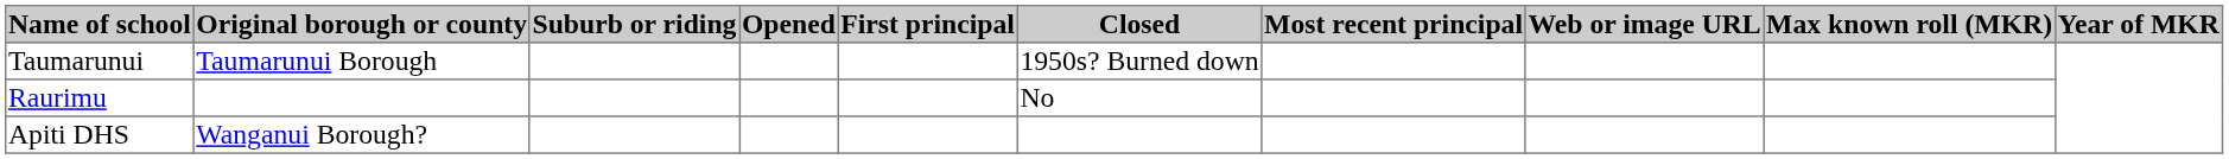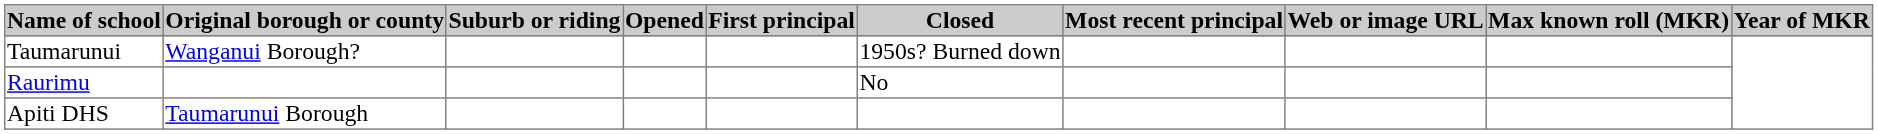 <table border="1" style="border-collapse: collapse;">
 <tr>
 <th bgcolor=#cccccc>Name of school</th>
 <th bgcolor=#cccccc>Original borough or county</th>
 <th bgcolor=#cccccc>Suburb or riding</th>
 <th bgcolor=#cccccc>Opened</th>
 <th bgcolor=#cccccc>First principal</th>
 <th bgcolor=#cccccc>Closed</th>
 <th bgcolor=#cccccc>Most recent principal</th>
 <th bgcolor=#cccccc>Web or image URL</th>
 <th bgcolor=#cccccc>Max known roll (MKR)</th>
 <th bgcolor=#cccccc>Year of MKR</th>
 </tr>
 <tr>
 <td>Taumarunui</td>
-<td><a href='#'>Taumarunui</a> Borough</td>
+<td><a href='#'>Wanganui</a> Borough?</td>
 <td></td>
 <td></td>
 <td></td>
 <td>1950s? Burned down</td>
 <td></td>
 <td></td>
 <td></td>
 </tr>
 <tr>
 <td><a href='#'>Raurimu</a></td>
 <td></td>
 <td></td>
 <td></td>
 <td></td>
 <td>No</td>
 <td></td>
 <td></td>
 <td></td>
 </tr>
 <tr>
 <td>Apiti DHS</td>
-<td><a href='#'>Wanganui</a> Borough?</td>
+<td><a href='#'>Taumarunui</a> Borough</td>
 <td></td>
 <td></td>
 <td></td>
 <td></td>
 <td></td>
 <td></td>
 <td></td>
 </tr>
 </table>
